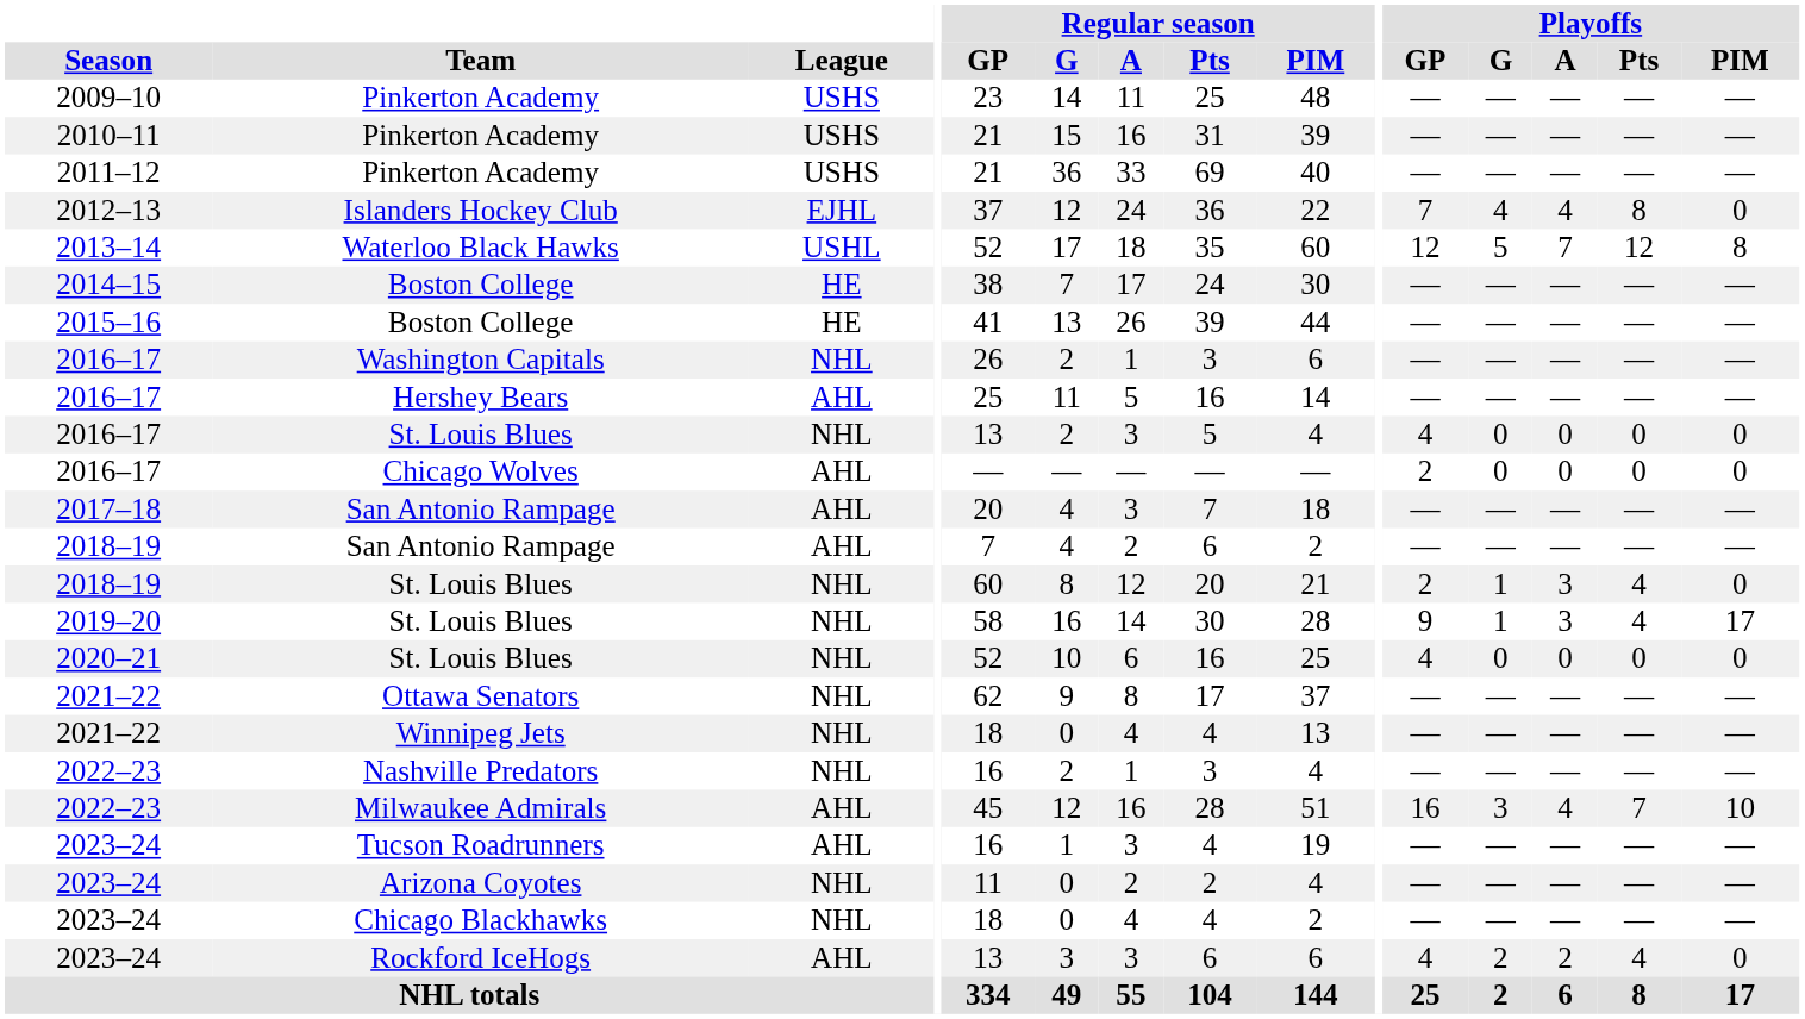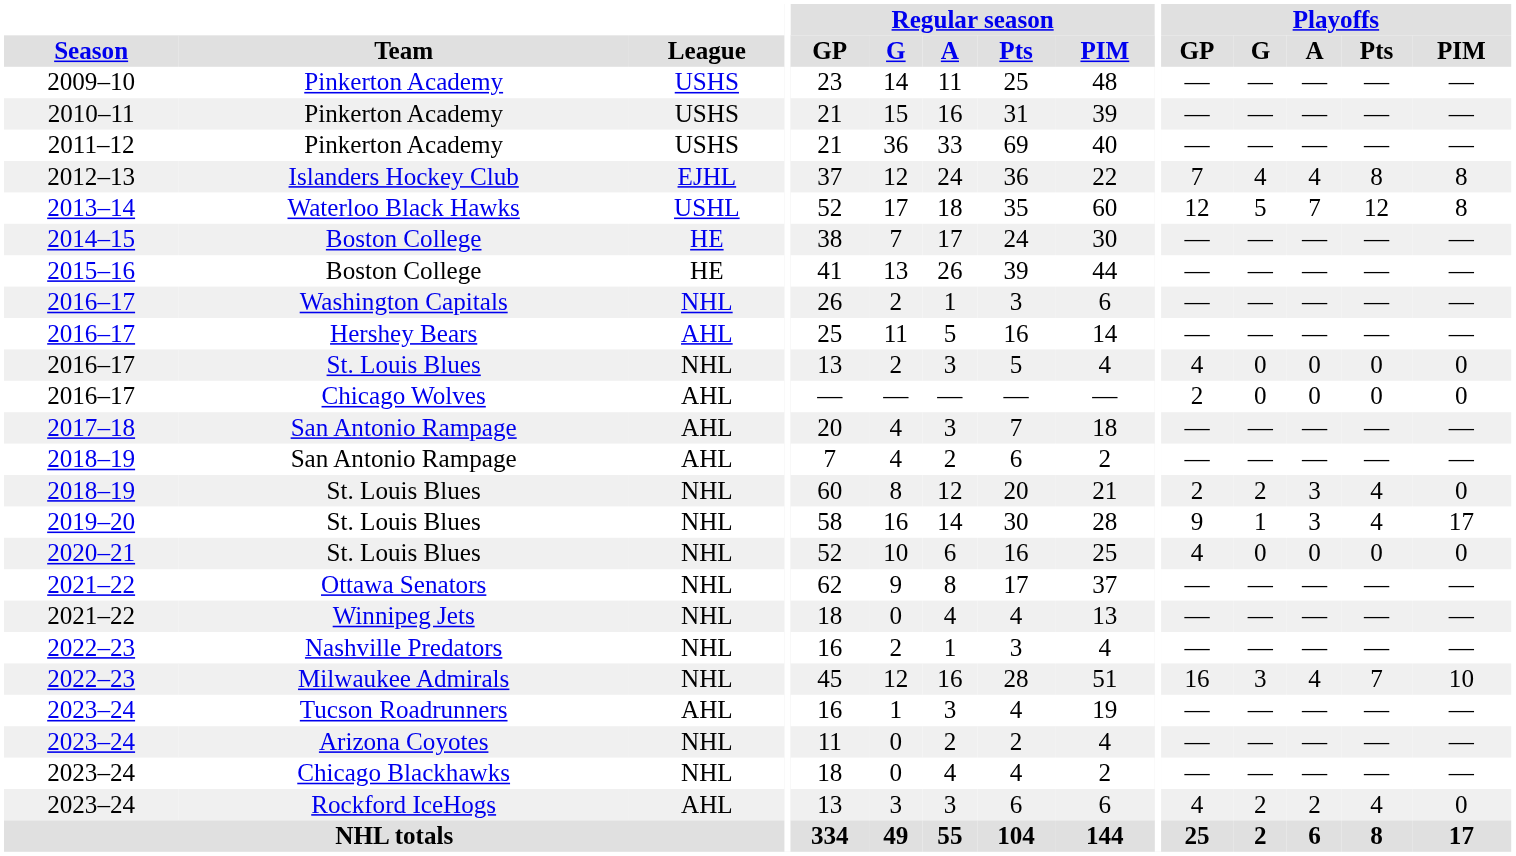 <table border="0" cellpadding="1" cellspacing="0" style="text-align:center; width:60em">
 <tr bgcolor="#e0e0e0">
 <th colspan="3" bgcolor="#ffffff"></th>
 <th rowspan="99" bgcolor="#ffffff"></th>
 <th colspan="5"><a href='#'>Regular season</a></th>
 <th rowspan="99" bgcolor="#ffffff"></th>
 <th colspan="5"><a href='#'>Playoffs</a></th>
 </tr>
 <tr bgcolor="#e0e0e0">
 <th><a href='#'>Season</a></th>
 <th>Team</th>
 <th>League</th>
 <th>GP</th>
 <th><a href='#'>G</a></th>
 <th><a href='#'>A</a></th>
 <th><a href='#'>Pts</a></th>
 <th><a href='#'>PIM</a></th>
 <th>GP</th>
 <th>G</th>
 <th>A</th>
 <th>Pts</th>
 <th>PIM</th>
 </tr>
 <tr>
 <td>2009–10</td>
 <td><a href='#'>Pinkerton Academy</a></td>
 <td><a href='#'>USHS</a></td>
 <td>23</td>
 <td>14</td>
 <td>11</td>
 <td>25</td>
 <td>48</td>
 <td>—</td>
 <td>—</td>
 <td>—</td>
 <td>—</td>
 <td>—</td>
 </tr>
 <tr bgcolor="#f0f0f0">
 <td>2010–11</td>
 <td>Pinkerton Academy</td>
 <td>USHS</td>
 <td>21</td>
 <td>15</td>
 <td>16</td>
 <td>31</td>
 <td>39</td>
 <td>—</td>
 <td>—</td>
 <td>—</td>
 <td>—</td>
 <td>—</td>
 </tr>
 <tr>
 <td>2011–12</td>
 <td>Pinkerton Academy</td>
 <td>USHS</td>
 <td>21</td>
 <td>36</td>
 <td>33</td>
 <td>69</td>
 <td>40</td>
 <td>—</td>
 <td>—</td>
 <td>—</td>
 <td>—</td>
 <td>—</td>
 </tr>
 <tr bgcolor="#f0f0f0">
 <td>2012–13</td>
 <td><a href='#'>Islanders Hockey Club</a></td>
 <td><a href='#'>EJHL</a></td>
 <td>37</td>
 <td>12</td>
 <td>24</td>
 <td>36</td>
 <td>22</td>
 <td>7</td>
 <td>4</td>
 <td>4</td>
 <td>8</td>
-<td>0</td>
+<td>8</td>
 </tr>
 <tr>
 <td><a href='#'>2013–14</a></td>
 <td><a href='#'>Waterloo Black Hawks</a></td>
 <td><a href='#'>USHL</a></td>
 <td>52</td>
 <td>17</td>
 <td>18</td>
 <td>35</td>
 <td>60</td>
 <td>12</td>
 <td>5</td>
 <td>7</td>
 <td>12</td>
 <td>8</td>
 </tr>
 <tr bgcolor="#f0f0f0">
 <td><a href='#'>2014–15</a></td>
 <td><a href='#'>Boston College</a></td>
 <td><a href='#'>HE</a></td>
 <td>38</td>
 <td>7</td>
 <td>17</td>
 <td>24</td>
 <td>30</td>
 <td>—</td>
 <td>—</td>
 <td>—</td>
 <td>—</td>
 <td>—</td>
 </tr>
 <tr>
 <td><a href='#'>2015–16</a></td>
 <td>Boston College</td>
 <td>HE</td>
 <td>41</td>
 <td>13</td>
 <td>26</td>
 <td>39</td>
 <td>44</td>
 <td>—</td>
 <td>—</td>
 <td>—</td>
 <td>—</td>
 <td>—</td>
 </tr>
 <tr bgcolor="#f0f0f0">
 <td><a href='#'>2016–17</a></td>
 <td><a href='#'>Washington Capitals</a></td>
 <td><a href='#'>NHL</a></td>
 <td>26</td>
 <td>2</td>
 <td>1</td>
 <td>3</td>
 <td>6</td>
 <td>—</td>
 <td>—</td>
 <td>—</td>
 <td>—</td>
 <td>—</td>
 </tr>
 <tr>
 <td><a href='#'>2016–17</a></td>
 <td><a href='#'>Hershey Bears</a></td>
 <td><a href='#'>AHL</a></td>
 <td>25</td>
 <td>11</td>
 <td>5</td>
 <td>16</td>
 <td>14</td>
 <td>—</td>
 <td>—</td>
 <td>—</td>
 <td>—</td>
 <td>—</td>
 </tr>
 <tr bgcolor="#f0f0f0">
 <td>2016–17</td>
 <td><a href='#'>St. Louis Blues</a></td>
 <td>NHL</td>
 <td>13</td>
 <td>2</td>
 <td>3</td>
 <td>5</td>
 <td>4</td>
 <td>4</td>
 <td>0</td>
 <td>0</td>
 <td>0</td>
 <td>0</td>
 </tr>
 <tr>
 <td>2016–17</td>
 <td><a href='#'>Chicago Wolves</a></td>
 <td>AHL</td>
 <td>—</td>
 <td>—</td>
 <td>—</td>
 <td>—</td>
 <td>—</td>
 <td>2</td>
 <td>0</td>
 <td>0</td>
 <td>0</td>
 <td>0</td>
 </tr>
 <tr bgcolor="#f0f0f0">
 <td><a href='#'>2017–18</a></td>
 <td><a href='#'>San Antonio Rampage</a></td>
 <td>AHL</td>
 <td>20</td>
 <td>4</td>
 <td>3</td>
 <td>7</td>
 <td>18</td>
 <td>—</td>
 <td>—</td>
 <td>—</td>
 <td>—</td>
 <td>—</td>
 </tr>
 <tr>
 <td><a href='#'>2018–19</a></td>
 <td>San Antonio Rampage</td>
 <td>AHL</td>
 <td>7</td>
 <td>4</td>
 <td>2</td>
 <td>6</td>
 <td>2</td>
 <td>—</td>
 <td>—</td>
 <td>—</td>
 <td>—</td>
 <td>—</td>
 </tr>
 <tr bgcolor="#f0f0f0">
 <td><a href='#'>2018–19</a></td>
 <td>St. Louis Blues</td>
 <td>NHL</td>
 <td>60</td>
 <td>8</td>
 <td>12</td>
 <td>20</td>
 <td>21</td>
 <td>2</td>
-<td>1</td>
+<td>2</td>
 <td>3</td>
 <td>4</td>
 <td>0</td>
 </tr>
 <tr>
 <td><a href='#'>2019–20</a></td>
 <td>St. Louis Blues</td>
 <td>NHL</td>
 <td>58</td>
 <td>16</td>
 <td>14</td>
 <td>30</td>
 <td>28</td>
 <td>9</td>
 <td>1</td>
 <td>3</td>
 <td>4</td>
 <td>17</td>
 </tr>
 <tr bgcolor="#f0f0f0">
 <td><a href='#'>2020–21</a></td>
 <td>St. Louis Blues</td>
 <td>NHL</td>
 <td>52</td>
 <td>10</td>
 <td>6</td>
 <td>16</td>
 <td>25</td>
 <td>4</td>
 <td>0</td>
 <td>0</td>
 <td>0</td>
 <td>0</td>
 </tr>
 <tr>
 <td><a href='#'>2021–22</a></td>
 <td><a href='#'>Ottawa Senators</a></td>
 <td>NHL</td>
 <td>62</td>
 <td>9</td>
 <td>8</td>
 <td>17</td>
 <td>37</td>
 <td>—</td>
 <td>—</td>
 <td>—</td>
 <td>—</td>
 <td>—</td>
 </tr>
 <tr bgcolor="#f0f0f0">
 <td>2021–22</td>
 <td><a href='#'>Winnipeg Jets</a></td>
 <td>NHL</td>
 <td>18</td>
 <td>0</td>
 <td>4</td>
 <td>4</td>
 <td>13</td>
 <td>—</td>
 <td>—</td>
 <td>—</td>
 <td>—</td>
 <td>—</td>
 </tr>
 <tr>
 <td><a href='#'>2022–23</a></td>
 <td><a href='#'>Nashville Predators</a></td>
 <td>NHL</td>
 <td>16</td>
 <td>2</td>
 <td>1</td>
 <td>3</td>
 <td>4</td>
 <td>—</td>
 <td>—</td>
 <td>—</td>
 <td>—</td>
 <td>—</td>
 </tr>
 <tr bgcolor="#f0f0f0">
 <td><a href='#'>2022–23</a></td>
 <td><a href='#'>Milwaukee Admirals</a></td>
-<td>AHL</td>
+<td>NHL</td>
 <td>45</td>
 <td>12</td>
 <td>16</td>
 <td>28</td>
 <td>51</td>
 <td>16</td>
 <td>3</td>
 <td>4</td>
 <td>7</td>
 <td>10</td>
 </tr>
 <tr>
 <td><a href='#'>2023–24</a></td>
 <td><a href='#'>Tucson Roadrunners</a></td>
 <td>AHL</td>
 <td>16</td>
 <td>1</td>
 <td>3</td>
 <td>4</td>
 <td>19</td>
 <td>—</td>
 <td>—</td>
 <td>—</td>
 <td>—</td>
 <td>—</td>
 </tr>
 <tr bgcolor="#f0f0f0">
 <td><a href='#'>2023–24</a></td>
 <td><a href='#'>Arizona Coyotes</a></td>
 <td>NHL</td>
 <td>11</td>
 <td>0</td>
 <td>2</td>
 <td>2</td>
 <td>4</td>
 <td>—</td>
 <td>—</td>
 <td>—</td>
 <td>—</td>
 <td>—</td>
 </tr>
 <tr>
 <td>2023–24</td>
 <td><a href='#'>Chicago Blackhawks</a></td>
 <td>NHL</td>
 <td>18</td>
 <td>0</td>
 <td>4</td>
 <td>4</td>
 <td>2</td>
 <td>—</td>
 <td>—</td>
 <td>—</td>
 <td>—</td>
 <td>—</td>
 </tr>
 <tr bgcolor="#f0f0f0">
 <td>2023–24</td>
 <td><a href='#'>Rockford IceHogs</a></td>
 <td>AHL</td>
 <td>13</td>
 <td>3</td>
 <td>3</td>
 <td>6</td>
 <td>6</td>
 <td>4</td>
 <td>2</td>
 <td>2</td>
 <td>4</td>
 <td>0</td>
 </tr>
 <tr bgcolor="#e0e0e0">
 <th colspan="3">NHL totals</th>
 <th>334</th>
 <th>49</th>
 <th>55</th>
 <th>104</th>
 <th>144</th>
 <th>25</th>
 <th>2</th>
 <th>6</th>
 <th>8</th>
 <th>17</th>
 </tr>
 </table>
